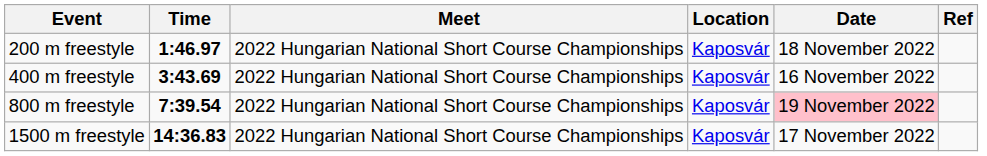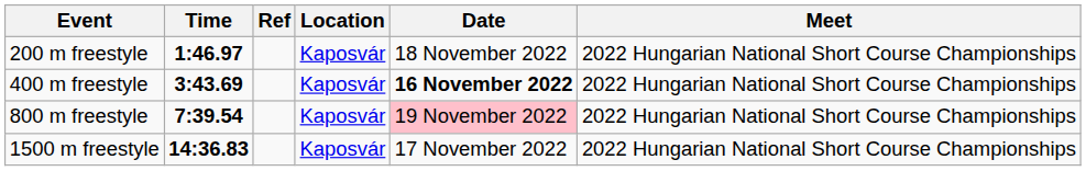 <table class="wikitable">
 <tr>
 <th>Event</th>
 <th>Time</th>
-<th>Meet</th>
+<th>Ref</th>
 <th>Location</th>
 <th>Date</th>
-<th>Ref</th>
+<th>Meet</th>
 </tr>
 <tr>
 <td>200 m freestyle</td>
 <td style="text-align:center;"><strong>1:46.97</strong></td>
-<td>2022 Hungarian National Short Course Championships</td>
+<td style="text-align:center;"></td>
 <td><a href='#'>Kaposvár</a></td>
 <td>18 November 2022</td>
-<td style="text-align:center;"></td>
+<td>2022 Hungarian National Short Course Championships</td>
 </tr>
 <tr>
 <td>400 m freestyle</td>
 <td style="text-align:center;"><strong>3:43.69</strong></td>
+<td style="text-align:center;"></td>
+<td><a href='#'>Kaposvár</a></td>
+<td><strong>16 November 2022</strong></td>
 <td>2022 Hungarian National Short Course Championships</td>
-<td><a href='#'>Kaposvár</a></td>
-<td>16 November 2022</td>
-<td style="text-align:center;"></td>
 </tr>
 <tr>
 <td>800 m freestyle</td>
 <td style="text-align:center;"><strong>7:39.54</strong></td>
-<td>2022 Hungarian National Short Course Championships</td>
+<td style="text-align:center;"></td>
 <td><a href='#'>Kaposvár</a></td>
 <td style="background: pink;">19 November 2022</td>
-<td style="text-align:center;"></td>
+<td>2022 Hungarian National Short Course Championships</td>
 </tr>
 <tr>
 <td>1500 m freestyle</td>
 <td style="text-align:center;"><strong>14:36.83</strong></td>
-<td>2022 Hungarian National Short Course Championships</td>
+<td style="text-align:center;"></td>
 <td><a href='#'>Kaposvár</a></td>
 <td>17 November 2022</td>
-<td style="text-align:center;"></td>
+<td>2022 Hungarian National Short Course Championships</td>
 </tr>
 </table>
